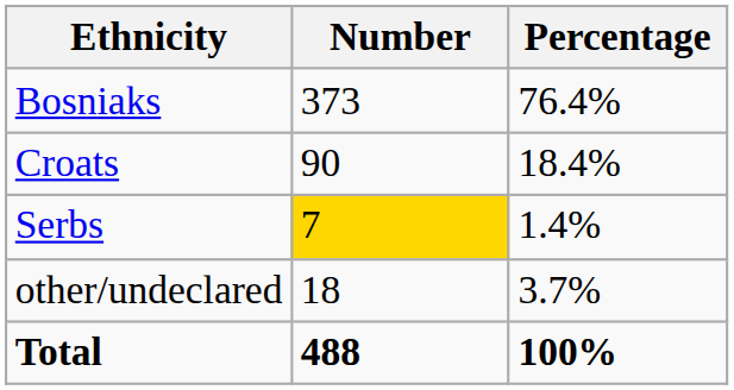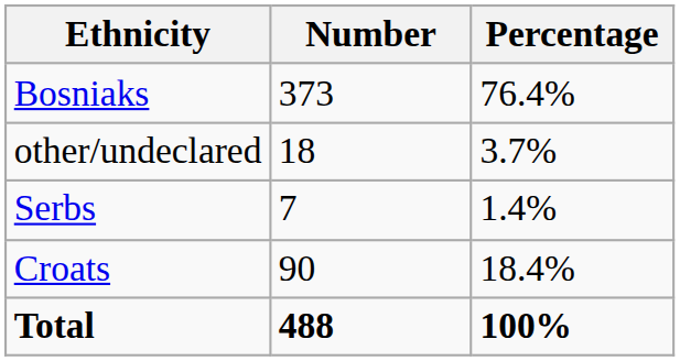 <table class="wikitable">
 <tr>
 <th width="100px">Ethnicity</th>
 <th width="80px">Number</th>
 <th width="80px">Percentage</th>
 </tr>
 <tr>
 <td><a href='#'>Bosniaks</a></td>
 <td>373</td>
 <td>76.4%</td>
 </tr>
 <tr>
+<td>other/undeclared</td>
+<td>18</td>
+<td>3.7%</td>
+</tr>
+<tr>
+<td><a href='#'>Serbs</a></td>
+<td>7</td>
+<td>1.4%</td>
+</tr>
+<tr>
 <td><a href='#'>Croats</a></td>
 <td>90</td>
 <td>18.4%</td>
-</tr>
-<tr>
-<td><a href='#'>Serbs</a></td>
-<td style="background: gold;">7</td>
-<td>1.4%</td>
-</tr>
-<tr>
-<td>other/undeclared</td>
-<td>18</td>
-<td>3.7%</td>
 </tr>
 <tr>
 <td><strong>Total</strong></td>
 <td><strong>488</strong></td>
 <td><strong>100%</strong></td>
 </tr>
 </table>
